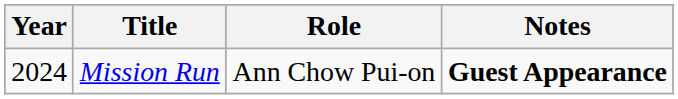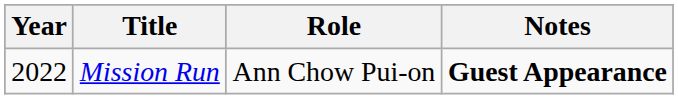 <table class="wikitable">
 <tr>
 <th>Year</th>
 <th>Title</th>
 <th>Role</th>
 <th>Notes</th>
 </tr>
 <tr>
-<td>2024</td>
+<td>2022</td>
 <td><em><a href='#'>Mission Run</a></em></td>
 <td>Ann Chow Pui-on</td>
 <td><strong>Guest Appearance</strong></td>
 </tr>
 </table>
